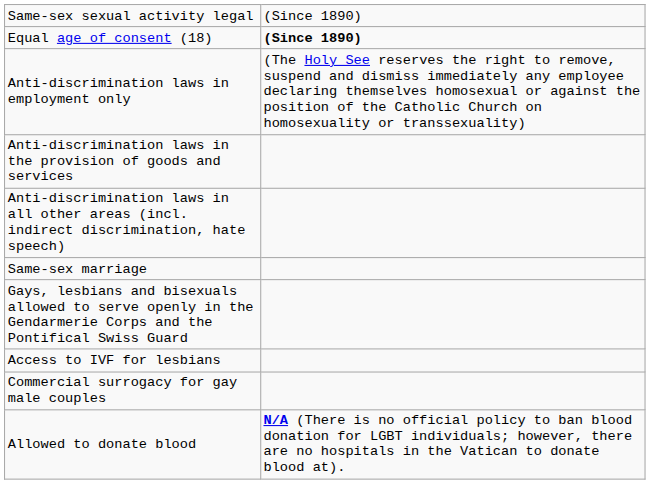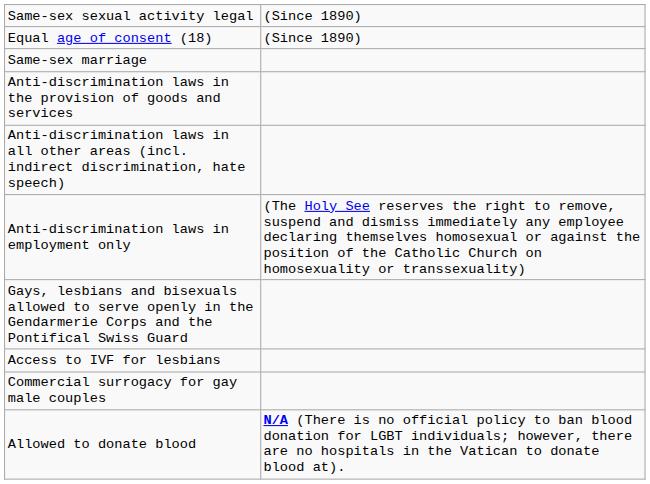 <table class="wikitable">
 <tr>
 <td>Same-sex sexual activity legal</td>
 <td> (Since 1890)</td>
 </tr>
 <tr>
 <td>Equal <a href='#'>age of consent</a> (18)</td>
-<td><strong> (Since 1890)</strong></td>
+<td> (Since 1890)</td>
 </tr>
 <tr>
-<td>Anti-discrimination laws in employment only</td>
-<td> (The <a href='#'>Holy See</a> reserves the right to remove, suspend and dismiss immediately any employee declaring themselves homosexual or against the position of the Catholic Church on homosexuality or transsexuality)</td>
+<td>Same-sex marriage</td>
+<td></td>
 </tr>
 <tr>
 <td>Anti-discrimination laws in the provision of goods and services</td>
 <td></td>
 </tr>
 <tr>
 <td>Anti-discrimination laws in all other areas (incl. indirect discrimination, hate speech)</td>
 <td></td>
 </tr>
 <tr>
-<td>Same-sex marriage</td>
-<td></td>
+<td>Anti-discrimination laws in employment only</td>
+<td> (The <a href='#'>Holy See</a> reserves the right to remove, suspend and dismiss immediately any employee declaring themselves homosexual or against the position of the Catholic Church on homosexuality or transsexuality)</td>
 </tr>
 <tr>
 <td>Gays, lesbians and bisexuals allowed to serve openly in the Gendarmerie Corps and the Pontifical Swiss Guard</td>
 <td></td>
 </tr>
 <tr>
 <td>Access to IVF for lesbians</td>
 <td></td>
 </tr>
 <tr>
 <td>Commercial surrogacy for gay male couples</td>
 <td></td>
 </tr>
 <tr>
 <td>Allowed to donate blood</td>
 <td><strong><a href='#'>N/A</a></strong> (There is no official policy to ban blood donation for LGBT individuals; however, there are no hospitals in the Vatican to donate blood at).</td>
 </tr>
 </table>
